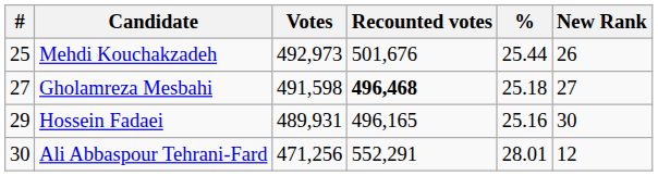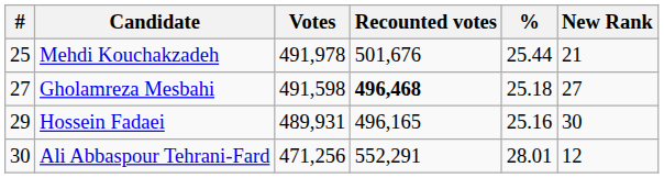 <table class="wikitable" style="font-size: 95%;">
 <tr>
 <th>#</th>
 <th>Candidate</th>
 <th>Votes</th>
 <th>Recounted votes</th>
 <th>%</th>
 <th>New Rank</th>
 </tr>
 <tr>
 <td>25</td>
 <td><a href='#'>Mehdi Kouchakzadeh</a></td>
-<td>492,973</td>
+<td>491,978</td>
 <td> 501,676</td>
 <td>25.44</td>
-<td> 26</td>
+<td> 21</td>
 </tr>
 <tr>
 <td>27</td>
 <td><a href='#'>Gholamreza Mesbahi</a></td>
 <td>491,598</td>
 <td><strong> 496,468</strong></td>
 <td>25.18</td>
 <td> 27</td>
 </tr>
 <tr>
 <td>29</td>
 <td><a href='#'>Hossein Fadaei</a></td>
 <td>489,931</td>
 <td> 496,165</td>
 <td>25.16</td>
 <td> 30</td>
 </tr>
 <tr>
 <td>30</td>
 <td><a href='#'>Ali Abbaspour Tehrani-Fard</a></td>
 <td>471,256</td>
 <td> 552,291</td>
 <td>28.01</td>
 <td> 12</td>
 </tr>
 </table>
